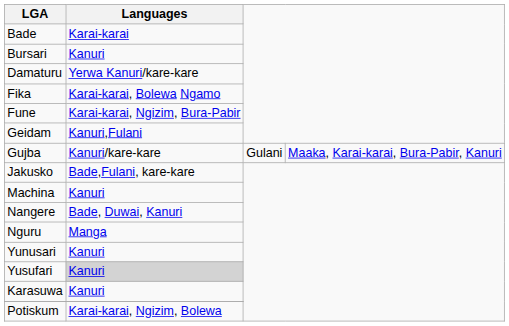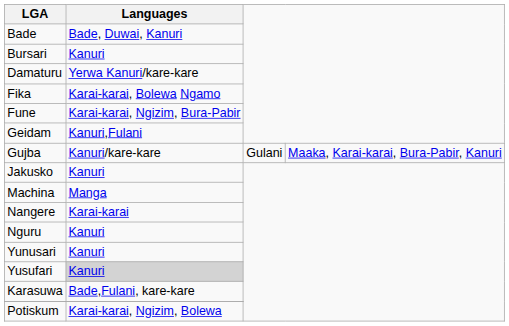 <table class="wikitable">
 <tr>
 <th>LGA</th>
 <th>Languages</th>
 </tr>
 <tr>
 <td>Bade</td>
-<td><a href='#'>Karai-karai</a></td>
+<td><a href='#'>Bade</a>, <a href='#'>Duwai</a>, <a href='#'>Kanuri</a></td>
 </tr>
 <tr>
 <td>Bursari</td>
 <td><a href='#'>Kanuri</a></td>
 </tr>
 <tr>
 <td>Damaturu</td>
 <td><a href='#'>Yerwa Kanuri</a>/kare-kare</td>
 </tr>
 <tr>
 <td>Fika</td>
 <td><a href='#'>Karai-karai</a>, <a href='#'>Bolewa</a> <a href='#'>Ngamo</a></td>
 </tr>
 <tr>
 <td>Fune</td>
 <td><a href='#'>Karai-karai</a>, <a href='#'>Ngizim</a>, <a href='#'>Bura-Pabir</a></td>
 </tr>
 <tr>
 <td>Geidam</td>
 <td><a href='#'>Kanuri</a>,<a href='#'>Fulani</a></td>
 </tr>
 <tr>
 <td>Gujba</td>
 <td><a href='#'>Kanuri</a>/kare-kare</td>
 <td>Gulani</td>
 <td><a href='#'>Maaka</a>, <a href='#'>Karai-karai</a>, <a href='#'>Bura-Pabir</a>, <a href='#'>Kanuri</a></td>
 </tr>
 <tr>
 <td>Jakusko</td>
-<td><a href='#'>Bade</a>,<a href='#'>Fulani</a>, kare-kare</td>
+<td><a href='#'>Kanuri</a></td>
 </tr>
 <tr>
 <td>Machina</td>
-<td><a href='#'>Kanuri</a></td>
+<td><a href='#'>Manga</a></td>
 </tr>
 <tr>
 <td>Nangere</td>
-<td><a href='#'>Bade</a>, <a href='#'>Duwai</a>, <a href='#'>Kanuri</a></td>
+<td><a href='#'>Karai-karai</a></td>
 </tr>
 <tr>
 <td>Nguru</td>
-<td><a href='#'>Manga</a></td>
+<td><a href='#'>Kanuri</a></td>
 </tr>
 <tr>
 <td>Yunusari</td>
 <td><a href='#'>Kanuri</a></td>
 </tr>
 <tr>
 <td>Yusufari</td>
 <td style="background: lightgrey;"><a href='#'>Kanuri</a></td>
 </tr>
 <tr>
 <td>Karasuwa</td>
-<td><a href='#'>Kanuri</a></td>
+<td><a href='#'>Bade</a>,<a href='#'>Fulani</a>, kare-kare</td>
 </tr>
 <tr Tarmuwa || >
 </tr>
 <tr>
 <td>Potiskum</td>
 <td><a href='#'>Karai-karai</a>, <a href='#'>Ngizim</a>, <a href='#'>Bolewa</a></td>
 </tr>
 </table>
